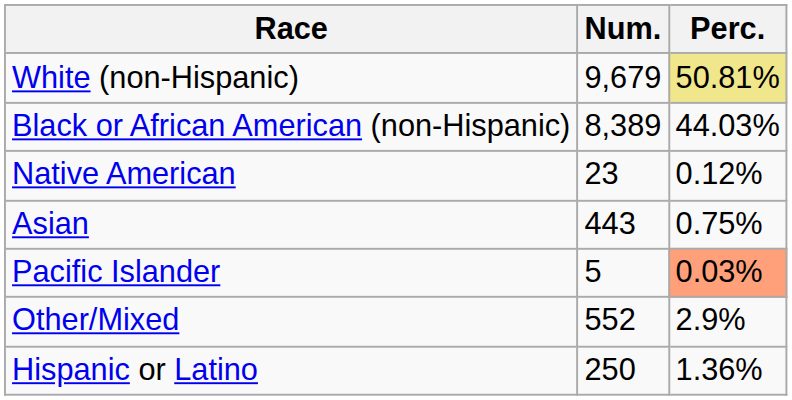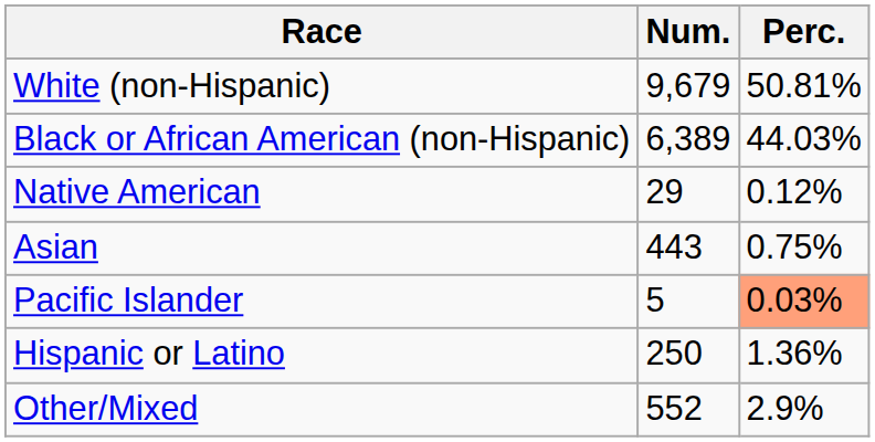 <table class="wikitable">
 <tr>
 <th>Race</th>
 <th>Num.</th>
 <th>Perc.</th>
 </tr>
 <tr>
 <td><a href='#'>White</a> (non-Hispanic)</td>
 <td>9,679</td>
-<td style="background: khaki;">50.81%</td>
+<td>50.81%</td>
 </tr>
 <tr>
 <td><a href='#'>Black or African American</a> (non-Hispanic)</td>
-<td>8,389</td>
+<td>6,389</td>
 <td>44.03%</td>
 </tr>
 <tr>
 <td><a href='#'>Native American</a></td>
-<td>23</td>
+<td>29</td>
 <td>0.12%</td>
 </tr>
 <tr>
 <td><a href='#'>Asian</a></td>
 <td>443</td>
 <td>0.75%</td>
 </tr>
 <tr>
 <td><a href='#'>Pacific Islander</a></td>
 <td>5</td>
 <td style="background: lightsalmon;">0.03%</td>
 </tr>
 <tr>
+<td><a href='#'>Hispanic</a> or <a href='#'>Latino</a></td>
+<td>250</td>
+<td>1.36%</td>
+</tr>
+<tr>
 <td><a href='#'>Other/Mixed</a></td>
 <td>552</td>
 <td>2.9%</td>
 </tr>
-<tr>
-<td><a href='#'>Hispanic</a> or <a href='#'>Latino</a></td>
-<td>250</td>
-<td>1.36%</td>
-</tr>
 </table>
